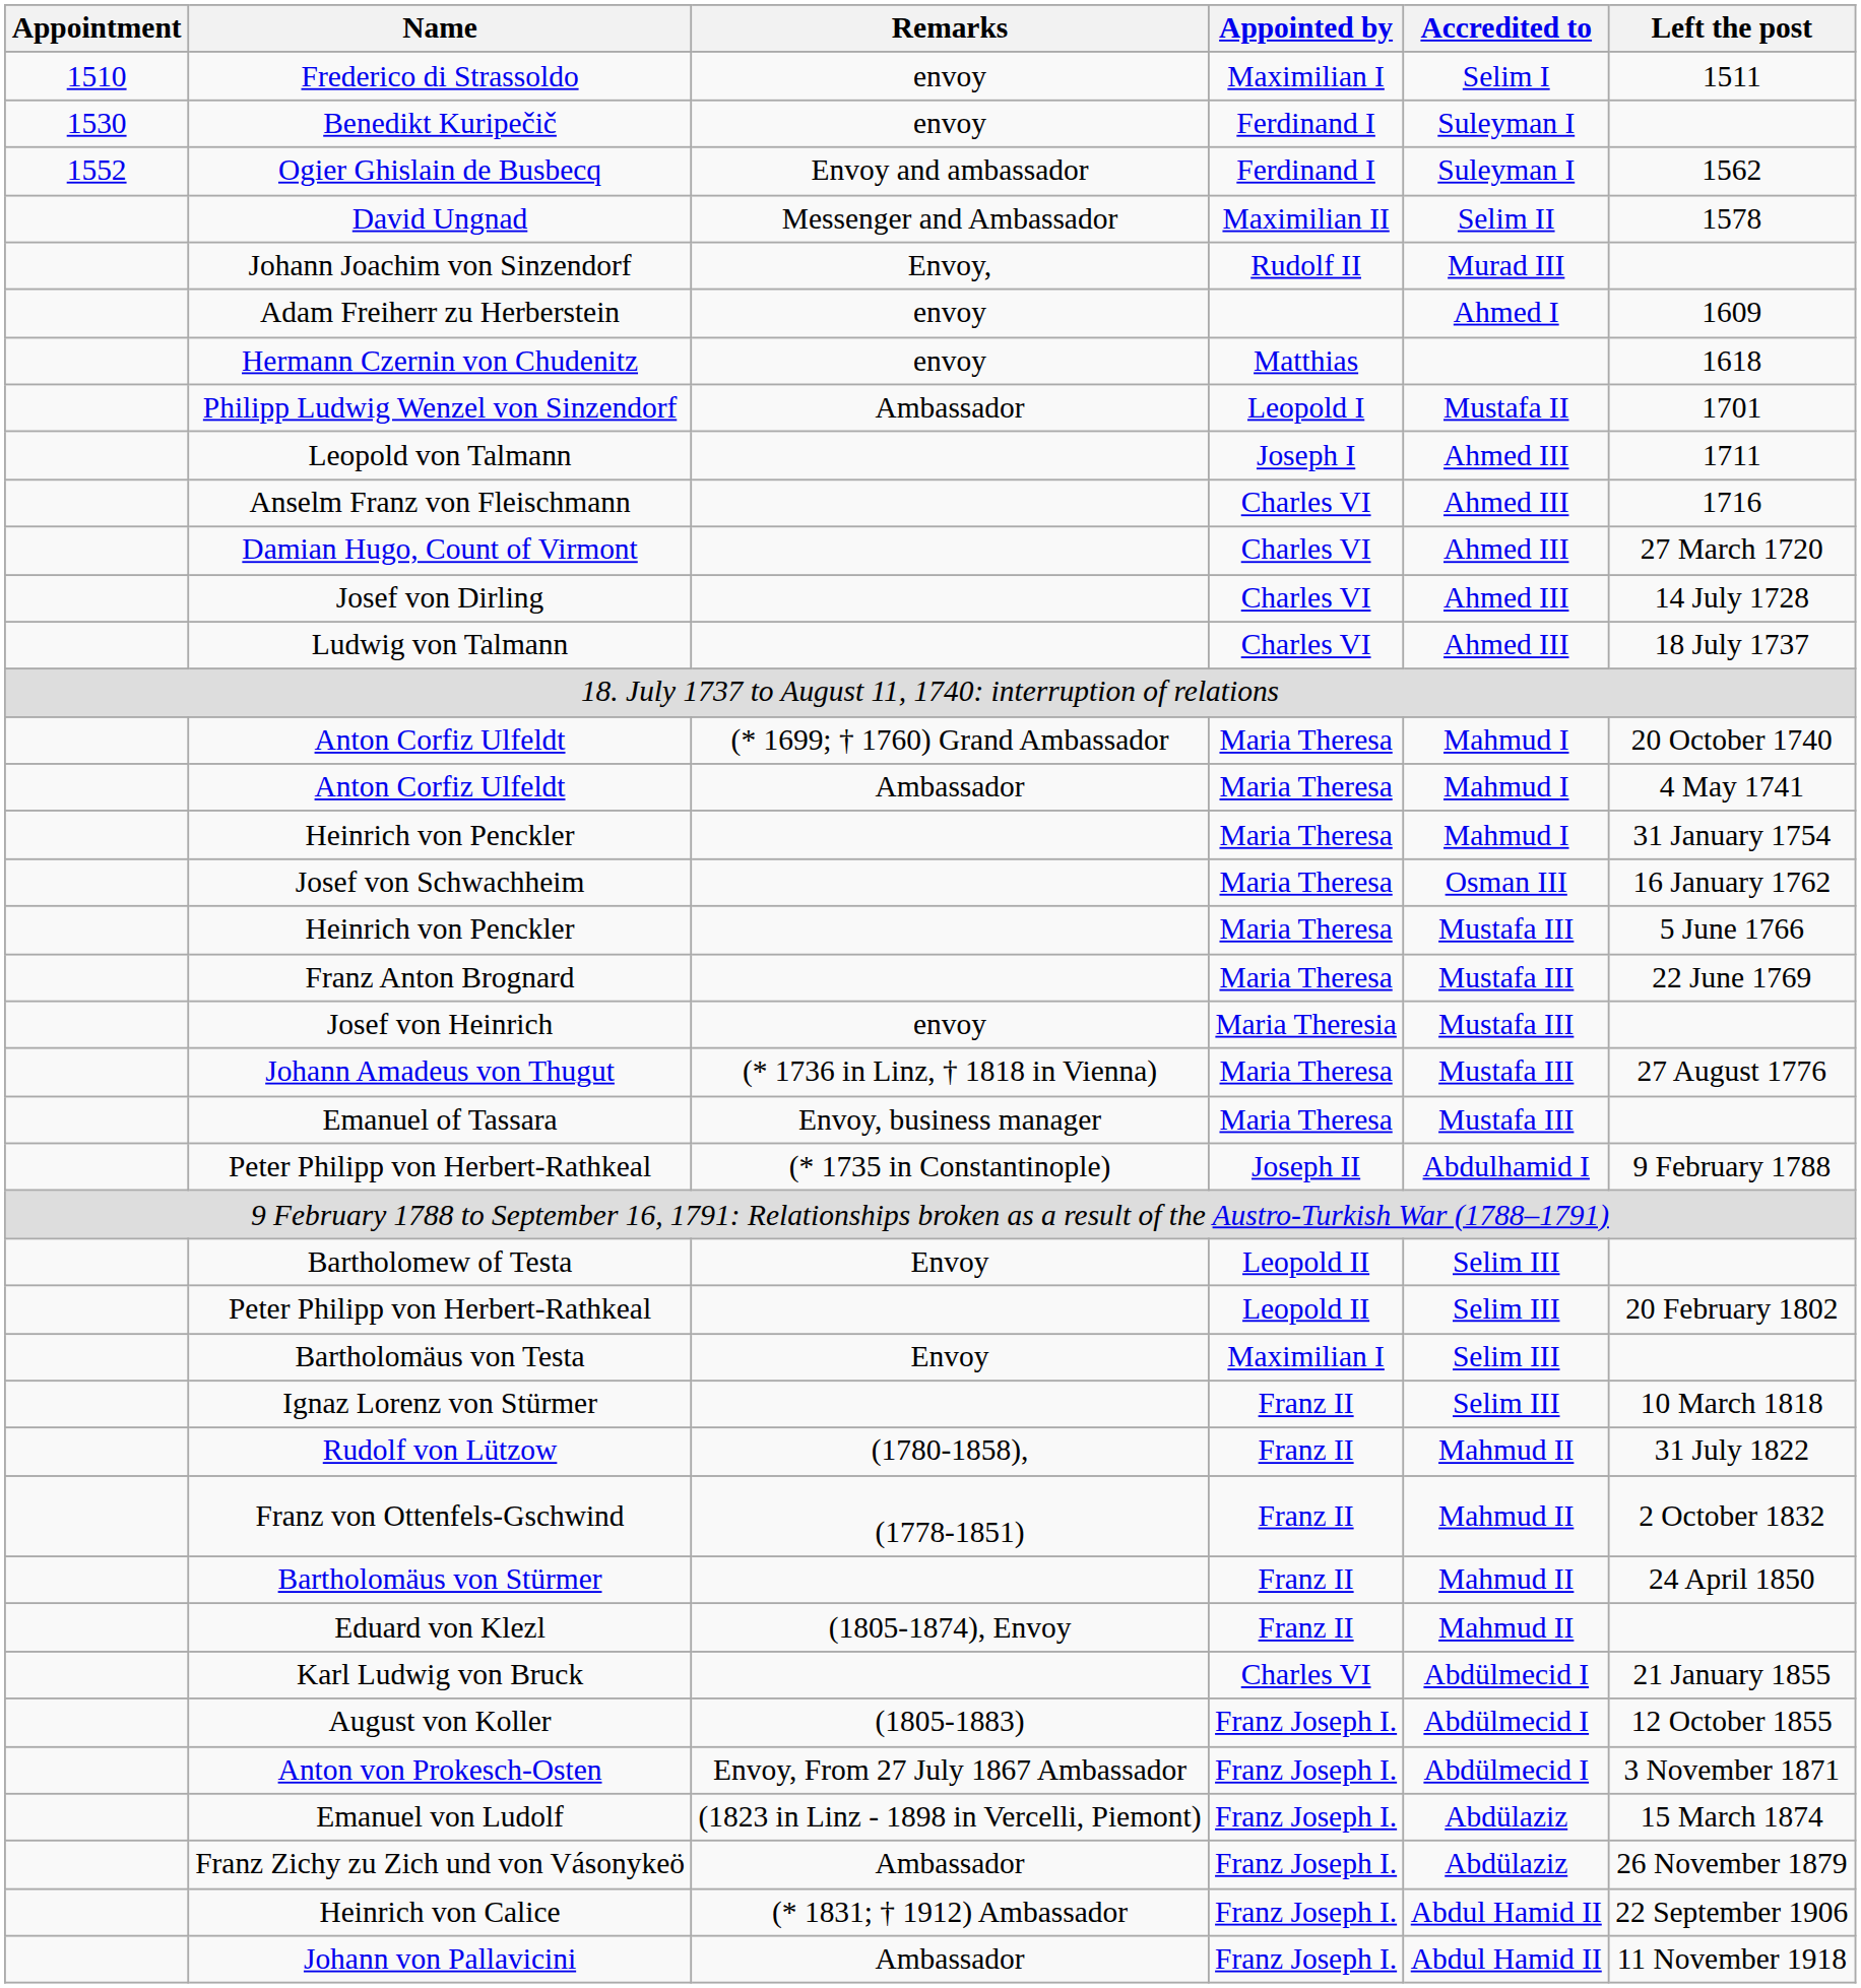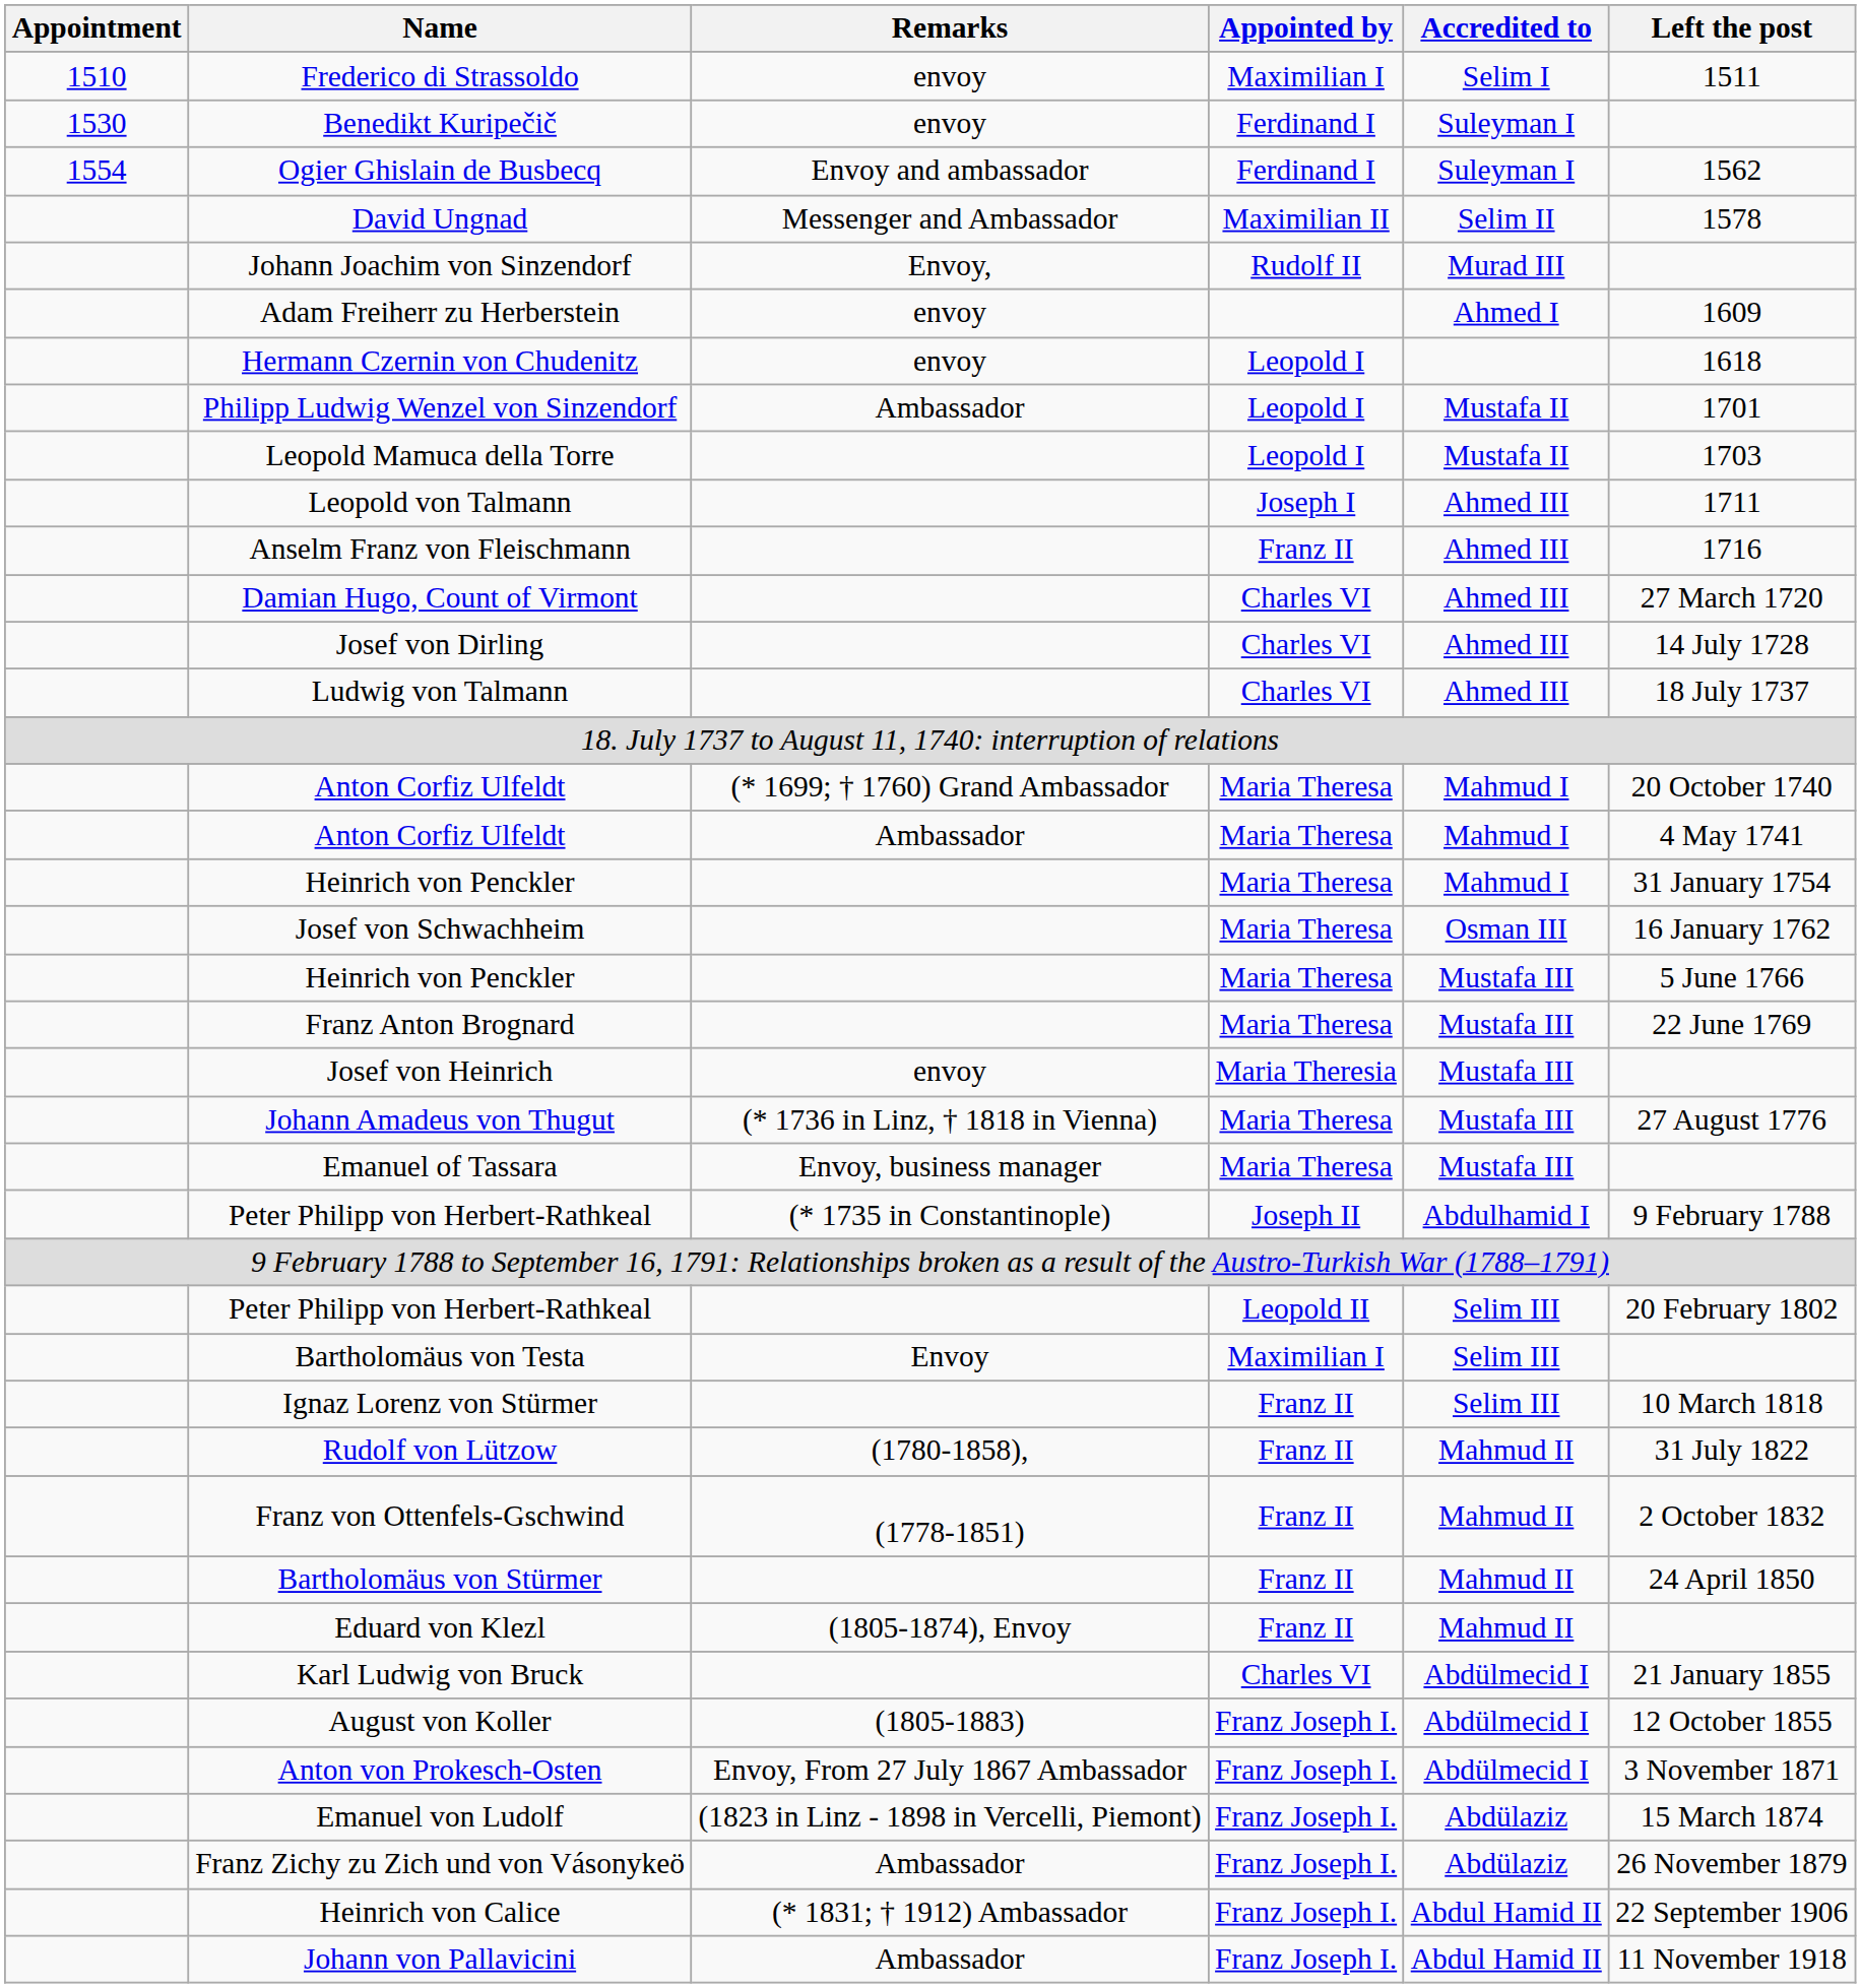 <table class=wikitable style="text-align:center">
 <tr>
 <th>Appointment</th>
 <th>Name</th>
 <th>Remarks</th>
 <th><a href='#'>Appointed by</a></th>
 <th><a href='#'>Accredited to</a></th>
 <th>Left the post</th>
 </tr>
 <tr>
 <td><a href='#'>1510</a></td>
 <td><a href='#'>Frederico di Strassoldo</a></td>
 <td>envoy</td>
 <td><a href='#'>Maximilian I</a></td>
 <td><a href='#'>Selim I</a></td>
 <td>1511</td>
 </tr>
 <tr>
 <td><a href='#'>1530</a></td>
 <td><a href='#'>Benedikt Kuripečič</a></td>
 <td>envoy</td>
 <td><a href='#'>Ferdinand I</a></td>
 <td><a href='#'>Suleyman I</a></td>
 <td></td>
 </tr>
 <tr>
-<td><a href='#'>1552</a></td>
+<td><a href='#'>1554</a></td>
 <td><a href='#'>Ogier Ghislain de Busbecq</a></td>
 <td>Envoy and ambassador</td>
 <td><a href='#'>Ferdinand I</a></td>
 <td><a href='#'>Suleyman I</a></td>
 <td>1562</td>
 </tr>
 <tr>
 <td></td>
 <td><a href='#'>David Ungnad</a></td>
 <td>Messenger and Ambassador</td>
 <td><a href='#'>Maximilian II</a></td>
 <td><a href='#'>Selim II</a></td>
 <td>1578</td>
 </tr>
 <tr>
 <td></td>
 <td>Johann Joachim von Sinzendorf</td>
 <td>Envoy,</td>
 <td><a href='#'>Rudolf II</a></td>
 <td><a href='#'>Murad III</a></td>
 <td></td>
 </tr>
 <tr>
 <td></td>
 <td>Adam Freiherr zu Herberstein</td>
 <td>envoy</td>
 <td></td>
 <td><a href='#'>Ahmed I</a></td>
 <td>1609</td>
 </tr>
 <tr>
 <td></td>
 <td><a href='#'>Hermann Czernin von Chudenitz</a></td>
 <td>envoy</td>
-<td><a href='#'>Matthias</a></td>
+<td><a href='#'>Leopold I</a></td>
 <td></td>
 <td>1618</td>
 </tr>
 <tr>
 <td></td>
 <td><a href='#'>Philipp Ludwig Wenzel von Sinzendorf</a></td>
 <td>Ambassador</td>
 <td><a href='#'>Leopold I</a></td>
 <td><a href='#'>Mustafa II</a></td>
 <td>1701</td>
 </tr>
 <tr>
 <td></td>
+<td>Leopold Mamuca della Torre</td>
+<td></td>
+<td><a href='#'>Leopold I</a></td>
+<td><a href='#'>Mustafa II</a></td>
+<td>1703</td>
+</tr>
+<tr>
+<td></td>
 <td>Leopold von Talmann</td>
 <td></td>
 <td><a href='#'>Joseph I</a></td>
 <td><a href='#'>Ahmed III</a></td>
 <td>1711</td>
 </tr>
 <tr>
 <td></td>
 <td>Anselm Franz von Fleischmann</td>
 <td></td>
-<td><a href='#'>Charles VI</a></td>
+<td><a href='#'>Franz II</a></td>
 <td><a href='#'>Ahmed III</a></td>
 <td>1716</td>
 </tr>
 <tr>
 <td></td>
 <td><a href='#'>Damian Hugo, Count of Virmont</a></td>
 <td></td>
 <td><a href='#'>Charles VI</a></td>
 <td><a href='#'>Ahmed III</a></td>
 <td>27 March 1720</td>
 </tr>
 <tr>
 <td></td>
 <td>Josef von Dirling</td>
 <td></td>
 <td><a href='#'>Charles VI</a></td>
 <td><a href='#'>Ahmed III</a></td>
 <td>14 July 1728</td>
 </tr>
 <tr>
 <td></td>
 <td>Ludwig von Talmann</td>
 <td></td>
 <td><a href='#'>Charles VI</a></td>
 <td><a href='#'>Ahmed III</a></td>
 <td>18 July 1737</td>
 </tr>
 <tr>
 <td style = "background: #ddd" colspan = "6"><em>18. July 1737 to August 11, 1740: interruption of relations </em></td>
 </tr>
 <tr>
 <td></td>
 <td><a href='#'>Anton Corfiz Ulfeldt</a></td>
 <td>(* 1699; † 1760) Grand Ambassador</td>
 <td><a href='#'>Maria Theresa</a></td>
 <td><a href='#'>Mahmud I</a></td>
 <td>20 October 1740</td>
 </tr>
 <tr>
 <td></td>
 <td><a href='#'>Anton Corfiz Ulfeldt</a></td>
 <td>Ambassador</td>
 <td><a href='#'>Maria Theresa</a></td>
 <td><a href='#'>Mahmud I</a></td>
 <td>4 May 1741</td>
 </tr>
 <tr>
 <td></td>
 <td>Heinrich von Penckler</td>
 <td></td>
 <td><a href='#'>Maria Theresa</a></td>
 <td><a href='#'>Mahmud I</a></td>
 <td>31 January 1754</td>
 </tr>
 <tr>
 <td></td>
 <td>Josef von Schwachheim</td>
 <td></td>
 <td><a href='#'>Maria Theresa</a></td>
 <td><a href='#'>Osman III</a></td>
 <td>16 January 1762</td>
 </tr>
 <tr>
 <td></td>
 <td>Heinrich von Penckler</td>
 <td></td>
 <td><a href='#'>Maria Theresa</a></td>
 <td><a href='#'>Mustafa III</a></td>
 <td>5 June 1766</td>
 </tr>
 <tr>
 <td></td>
 <td>Franz Anton Brognard</td>
 <td></td>
 <td><a href='#'>Maria Theresa</a></td>
 <td><a href='#'>Mustafa III</a></td>
 <td>22 June 1769</td>
 </tr>
 <tr>
 <td></td>
 <td>Josef von Heinrich</td>
 <td>envoy</td>
 <td><a href='#'>Maria Theresia</a></td>
 <td><a href='#'>Mustafa III</a></td>
 <td></td>
 </tr>
 <tr>
 <td></td>
 <td><a href='#'>Johann Amadeus von Thugut</a></td>
 <td>(* 1736 in Linz, † 1818 in Vienna)</td>
 <td><a href='#'>Maria Theresa</a></td>
 <td><a href='#'>Mustafa III</a></td>
 <td>27 August 1776</td>
 </tr>
 <tr>
 <td></td>
 <td>Emanuel of Tassara</td>
 <td>Envoy, business manager</td>
 <td><a href='#'>Maria Theresa</a></td>
 <td><a href='#'>Mustafa III</a></td>
 <td></td>
 </tr>
 <tr>
 <td></td>
 <td>Peter Philipp von Herbert-Rathkeal</td>
 <td>(* 1735 in Constantinople)</td>
 <td><a href='#'>Joseph II</a></td>
 <td><a href='#'>Abdulhamid I</a></td>
 <td>9 February 1788</td>
 </tr>
 <tr>
 <td style = "background: #ddd" colspan = "6"><em>9 February 1788 to September 16, 1791: Relationships broken as a result of the <a href='#'>Austro-Turkish War (1788–1791)</a></em></td>
 </tr>
 <tr>
 <td></td>
-<td>Bartholomew of Testa</td>
-<td>Envoy </td>
-<td><a href='#'>Leopold II</a></td>
-<td><a href='#'>Selim III</a></td>
-<td></td>
-</tr>
-<tr>
-<td></td>
 <td>Peter Philipp von Herbert-Rathkeal</td>
 <td></td>
 <td><a href='#'>Leopold II</a></td>
 <td><a href='#'>Selim III</a></td>
 <td>20 February 1802</td>
 </tr>
 <tr>
 <td></td>
 <td>Bartholomäus von Testa</td>
 <td>Envoy</td>
 <td><a href='#'>Maximilian I</a></td>
 <td><a href='#'>Selim III</a></td>
 <td></td>
 </tr>
 <tr>
 <td></td>
 <td>Ignaz Lorenz von Stürmer</td>
 <td></td>
 <td><a href='#'>Franz II</a></td>
 <td><a href='#'>Selim III</a></td>
 <td>10 March 1818</td>
 </tr>
 <tr>
 <td></td>
 <td><a href='#'>Rudolf von Lützow</a></td>
 <td>(1780-1858),</td>
 <td><a href='#'>Franz II</a></td>
 <td><a href='#'>Mahmud II</a></td>
 <td>31 July 1822</td>
 </tr>
 <tr>
 <td></td>
 <td>Franz von Ottenfels-Gschwind</td>
 <td><br>(1778-1851)</td>
 <td><a href='#'>Franz II</a></td>
 <td><a href='#'>Mahmud II</a></td>
 <td>2 October 1832</td>
 </tr>
 <tr>
 <td></td>
 <td><a href='#'>Bartholomäus von Stürmer</a></td>
 <td></td>
 <td><a href='#'>Franz II</a></td>
 <td><a href='#'>Mahmud II</a></td>
 <td>24 April 1850</td>
 </tr>
 <tr>
 <td></td>
 <td>Eduard von Klezl</td>
 <td>(1805-1874), Envoy</td>
 <td><a href='#'>Franz II</a></td>
 <td><a href='#'>Mahmud II</a></td>
 <td></td>
 </tr>
 <tr>
 <td></td>
 <td>Karl Ludwig von Bruck</td>
 <td></td>
 <td><a href='#'>Charles VI</a></td>
 <td><a href='#'>Abdülmecid I</a></td>
 <td>21 January 1855</td>
 </tr>
 <tr>
 <td></td>
 <td>August von Koller</td>
 <td>(1805-1883)</td>
 <td><a href='#'>Franz Joseph I.</a></td>
 <td><a href='#'>Abdülmecid I</a></td>
 <td>12 October 1855</td>
 </tr>
 <tr>
 <td></td>
 <td><a href='#'>Anton von Prokesch-Osten</a></td>
 <td>Envoy, From 27 July 1867 Ambassador</td>
 <td><a href='#'>Franz Joseph I.</a></td>
 <td><a href='#'>Abdülmecid I</a></td>
 <td>3 November 1871</td>
 </tr>
 <tr>
 <td></td>
 <td>Emanuel von Ludolf</td>
 <td>(1823 in Linz - 1898 in Vercelli, Piemont)</td>
 <td><a href='#'>Franz Joseph I.</a></td>
 <td><a href='#'>Abdülaziz</a></td>
 <td>15 March 1874</td>
 </tr>
 <tr>
 <td></td>
 <td>Franz Zichy zu Zich und von Vásonykeö</td>
 <td>Ambassador</td>
 <td><a href='#'>Franz Joseph I.</a></td>
 <td><a href='#'>Abdülaziz</a></td>
 <td>26 November 1879</td>
 </tr>
 <tr>
 <td></td>
 <td>Heinrich von Calice</td>
 <td>(* 1831; † 1912) Ambassador</td>
 <td><a href='#'>Franz Joseph I.</a></td>
 <td><a href='#'>Abdul Hamid II</a></td>
 <td>22 September 1906</td>
 </tr>
 <tr>
 <td></td>
 <td><a href='#'>Johann von Pallavicini</a></td>
 <td>Ambassador</td>
 <td><a href='#'>Franz Joseph I.</a></td>
 <td><a href='#'>Abdul Hamid II</a></td>
 <td>11 November 1918</td>
 </tr>
 </table>
